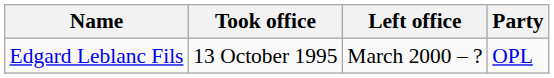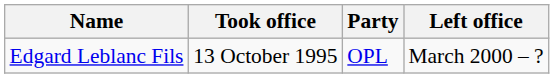 <table class="wikitable">
 <tr>
 <th>Name</th>
 <th>Took office</th>
+<th>Party</th>
 <th>Left office</th>
-<th>Party</th>
 </tr>
 <tr>
 <td><a href='#'>Edgard Leblanc Fils</a></td>
 <td>13 October 1995</td>
+<td><a href='#'>OPL</a></td>
 <td>March 2000 – ?</td>
-<td><a href='#'>OPL</a></td>
 </tr>
 </table>
